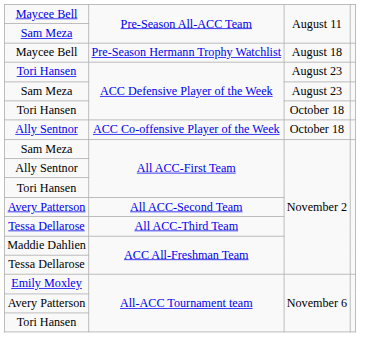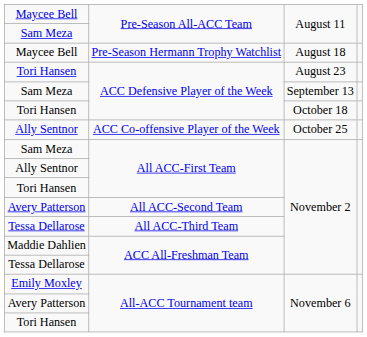 <table class="wikitable sortable" style="text-align: center">
 <tr>
 <td><a href='#'>Maycee Bell</a></td>
 <td rowspan=2><a href='#'>Pre-Season All-ACC Team</a></td>
 <td rowspan=2>August 11</td>
 <td rowspan=2></td>
 </tr>
 <tr>
 <td><a href='#'>Sam Meza</a></td>
 </tr>
 <tr>
 <td>Maycee Bell</td>
 <td><a href='#'>Pre-Season Hermann Trophy Watchlist</a></td>
 <td>August 18</td>
 <td></td>
 </tr>
 <tr>
 <td><a href='#'>Tori Hansen</a></td>
 <td rowspan=3><a href='#'>ACC Defensive Player of the Week</a></td>
 <td>August 23</td>
 <td></td>
 </tr>
 <tr>
 <td>Sam Meza</td>
-<td>August 23</td>
+<td>September 13</td>
 <td></td>
 </tr>
 <tr>
 <td>Tori Hansen</td>
 <td>October 18</td>
 <td></td>
 </tr>
 <tr>
 <td><a href='#'>Ally Sentnor</a></td>
 <td><a href='#'>ACC Co-offensive Player of the Week</a></td>
-<td>October 18</td>
+<td>October 25</td>
 <td></td>
 </tr>
 <tr>
 <td>Sam Meza</td>
 <td rowspan=3><a href='#'>All ACC-First Team</a></td>
 <td rowspan=7>November 2</td>
 <td rowspan=7></td>
 </tr>
 <tr>
 <td>Ally Sentnor</td>
 </tr>
 <tr>
 <td>Tori Hansen</td>
 </tr>
 <tr>
 <td><a href='#'>Avery Patterson</a></td>
 <td><a href='#'>All ACC-Second Team</a></td>
 </tr>
 <tr>
 <td><a href='#'>Tessa Dellarose</a></td>
 <td><a href='#'>All ACC-Third Team</a></td>
 </tr>
 <tr>
 <td>Maddie Dahlien</td>
 <td rowspan=2><a href='#'>ACC All-Freshman Team</a></td>
 </tr>
 <tr>
 <td>Tessa Dellarose</td>
 </tr>
 <tr>
 <td><a href='#'>Emily Moxley</a></td>
 <td rowspan=3><a href='#'>All-ACC Tournament team</a></td>
 <td rowspan=3>November 6</td>
 <td rowspan=3></td>
 </tr>
 <tr>
 <td>Avery Patterson</td>
 </tr>
 <tr>
 <td>Tori Hansen</td>
 </tr>
 </table>
